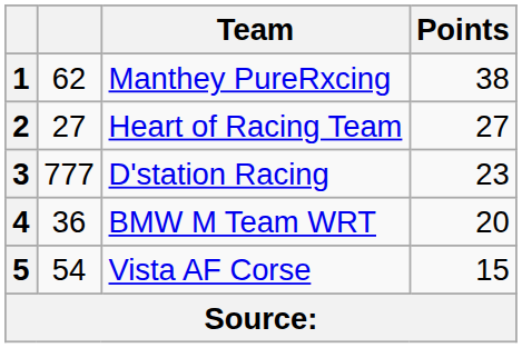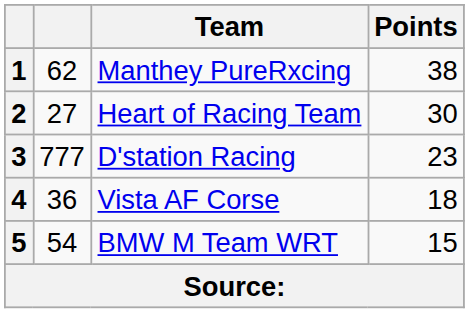 <table class="wikitable" style="font-size:95%;">
 <tr>
 <th></th>
 <th></th>
 <th>Team</th>
 <th>Points</th>
 </tr>
 <tr>
 <th>1</th>
 <td align="center">62</td>
 <td> <a href='#'>Manthey PureRxcing</a></td>
 <td align="right">38</td>
 </tr>
 <tr>
 <th>2</th>
 <td align="center">27</td>
 <td> <a href='#'>Heart of Racing Team</a></td>
-<td align="right">27</td>
+<td align="right">30</td>
 </tr>
 <tr>
 <th>3</th>
 <td align="center">777</td>
 <td> <a href='#'>D'station Racing</a></td>
 <td align="right">23</td>
 </tr>
 <tr>
 <th>4</th>
 <td align="center">36</td>
-<td> <a href='#'>BMW M Team WRT</a></td>
-<td align="right">20</td>
+<td> <a href='#'>Vista AF Corse</a></td>
+<td align="right">18</td>
 </tr>
 <tr>
 <th>5</th>
 <td align="center">54</td>
-<td> <a href='#'>Vista AF Corse</a></td>
+<td> <a href='#'>BMW M Team WRT</a></td>
 <td align="right">15</td>
 </tr>
 <tr>
 <th colspan="4">Source:</th>
 </tr>
 </table>
